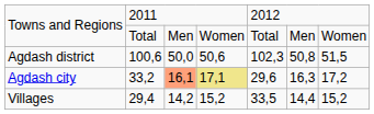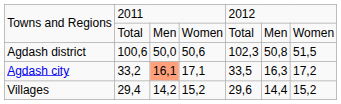 <table class="wikitable">
 <tr>
 <td rowspan="2">Towns and Regions</td>
 <td colspan="3">2011</td>
 <td colspan="3">2012 </td>
 </tr>
 <tr>
 <td>Total</td>
 <td>Men</td>
 <td>Women</td>
 <td>Total</td>
 <td>Men</td>
 <td>Women</td>
 </tr>
 <tr>
 <td>Agdash district</td>
 <td>100,6</td>
 <td>50,0</td>
 <td>50,6</td>
 <td>102,3</td>
 <td>50,8</td>
 <td>51,5</td>
 </tr>
 <tr>
 <td><a href='#'>Agdash city</a></td>
 <td>33,2</td>
 <td style="background: lightsalmon;">16,1</td>
-<td style="background: khaki;">17,1</td>
-<td>29,6</td>
+<td>17,1</td>
+<td>33,5</td>
 <td>16,3</td>
 <td>17,2</td>
 </tr>
 <tr>
 <td>Villages</td>
 <td>29,4</td>
 <td>14,2</td>
 <td>15,2</td>
-<td>33,5</td>
+<td>29,6</td>
 <td>14,4</td>
 <td>15,2</td>
 </tr>
 </table>
